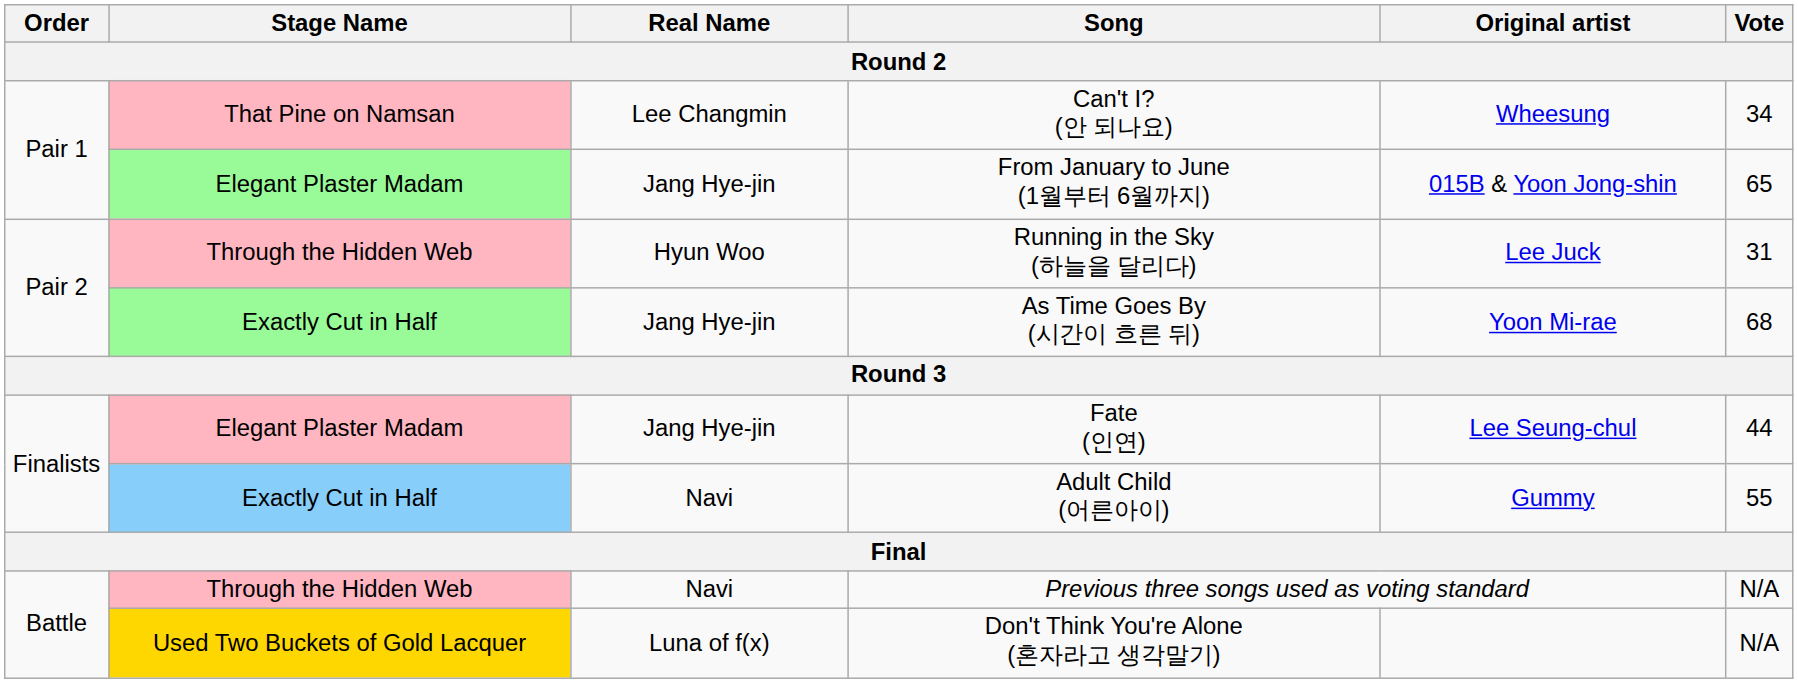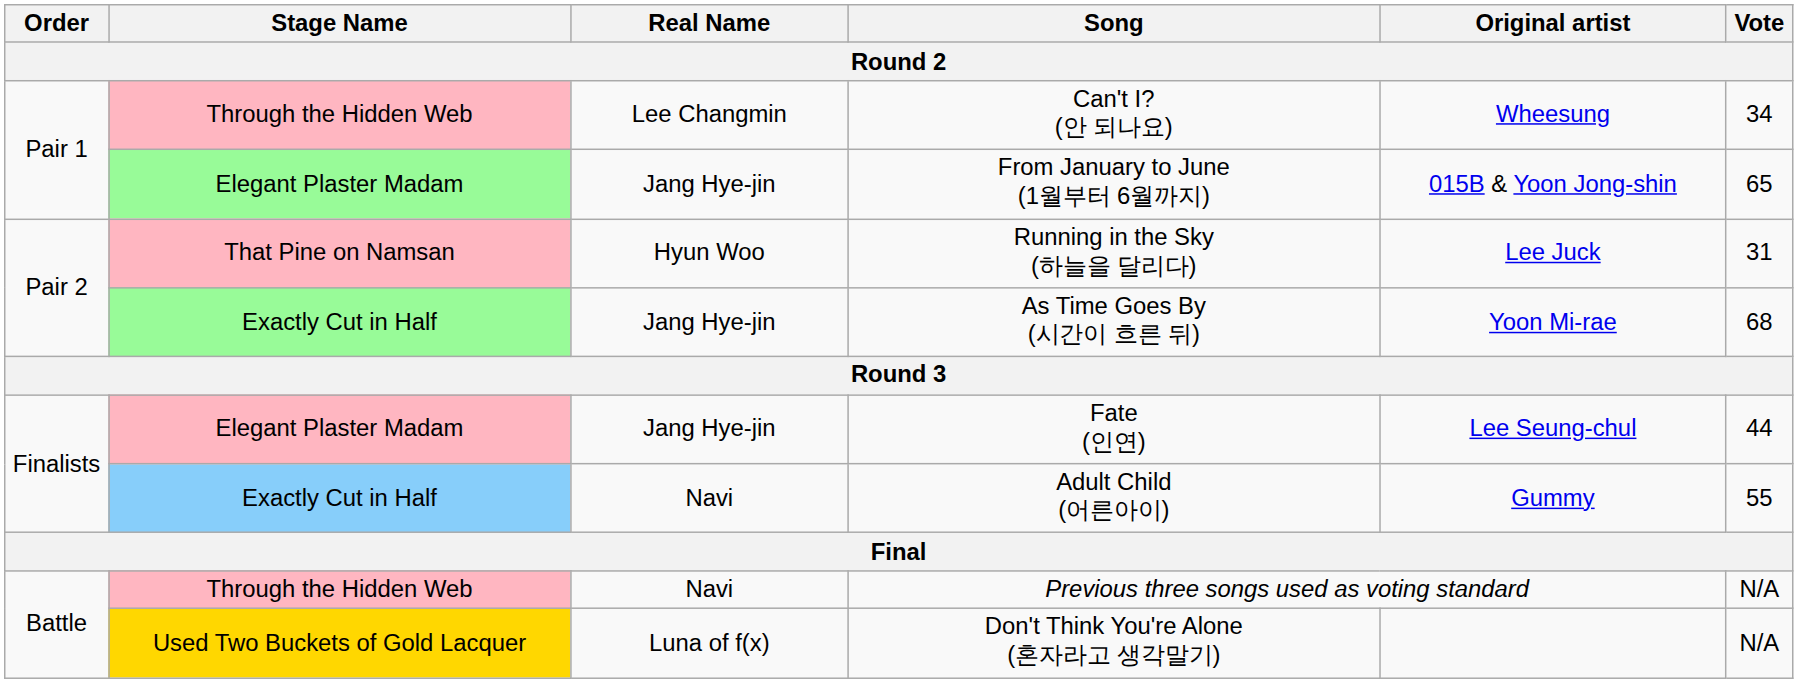 <table class="wikitable" style="text-align:center; width:95%;">
 <tr>
 <th style="width:1%;">Order</th>
 <th style="width:20%;">Stage Name</th>
 <th style="width:12%;">Real Name</th>
 <th style="width:23%;">Song</th>
 <th style="width:15%;">Original artist</th>
 <th style="width:1%;">Vote</th>
 </tr>
 <tr>
 <th colspan=6>Round 2</th>
 </tr>
 <tr>
 <td rowspan=2>Pair 1</td>
-<td bgcolor="lightpink">That Pine on Namsan</td>
+<td bgcolor="lightpink">Through the Hidden Web</td>
 <td>Lee Changmin</td>
 <td>Can't I?<br>(안 되나요)</td>
 <td><a href='#'>Wheesung</a></td>
 <td>34</td>
 </tr>
 <tr>
 <td bgcolor="palegreen">Elegant Plaster Madam</td>
 <td>Jang Hye-jin</td>
 <td>From January to June<br>(1월부터 6월까지)</td>
 <td><a href='#'>015B</a> & <a href='#'>Yoon Jong-shin</a></td>
 <td>65</td>
 </tr>
 <tr>
 <td rowspan=2>Pair 2</td>
-<td bgcolor="lightpink">Through the Hidden Web</td>
+<td bgcolor="lightpink">That Pine on Namsan</td>
 <td>Hyun Woo</td>
 <td>Running in the Sky<br>(하늘을 달리다)</td>
 <td><a href='#'>Lee Juck</a></td>
 <td>31</td>
 </tr>
 <tr>
 <td bgcolor="palegreen">Exactly Cut in Half</td>
 <td>Jang Hye-jin</td>
 <td>As Time Goes By<br>(시간이 흐른 뒤)</td>
 <td><a href='#'>Yoon Mi-rae</a></td>
 <td>68</td>
 </tr>
 <tr>
 <th colspan=6>Round 3</th>
 </tr>
 <tr>
 <td rowspan=2>Finalists</td>
 <td bgcolor="lightpink">Elegant Plaster Madam</td>
 <td>Jang Hye-jin</td>
 <td>Fate<br>(인연)</td>
 <td><a href='#'>Lee Seung-chul</a></td>
 <td>44</td>
 </tr>
 <tr>
 <td bgcolor="lightskyblue">Exactly Cut in Half</td>
 <td>Navi</td>
 <td>Adult Child<br>(어른아이)</td>
 <td><a href='#'>Gummy</a></td>
 <td>55</td>
 </tr>
 <tr>
 <th colspan=6>Final</th>
 </tr>
 <tr>
 <td rowspan=2>Battle</td>
 <td bgcolor="lightpink">Through the Hidden Web</td>
 <td>Navi</td>
 <td colspan=2><em>Previous three songs used as voting standard</em></td>
 <td>N/A</td>
 </tr>
 <tr>
 <td bgcolor="gold">Used Two Buckets of Gold Lacquer</td>
 <td>Luna of f(x)</td>
 <td>Don't Think You're Alone<br>(혼자라고 생각말기)</td>
 <td></td>
 <td>N/A</td>
 </tr>
 </table>
